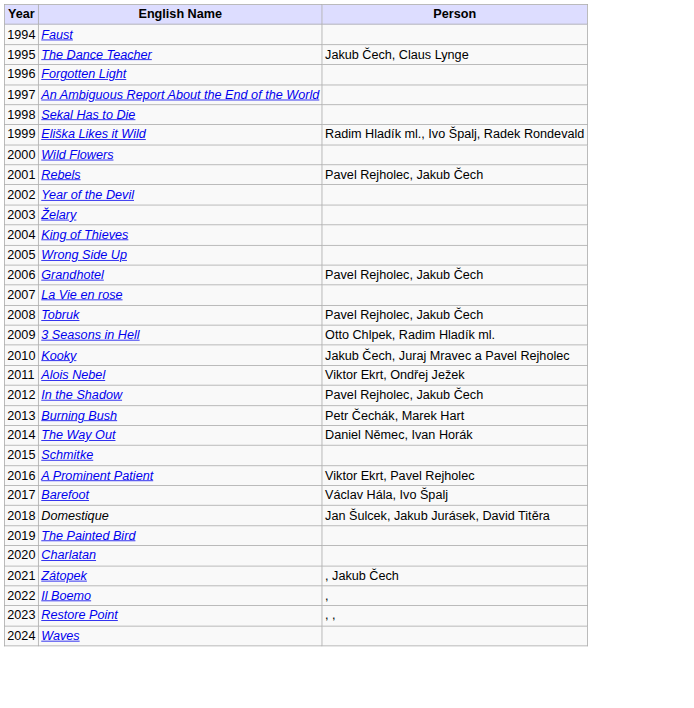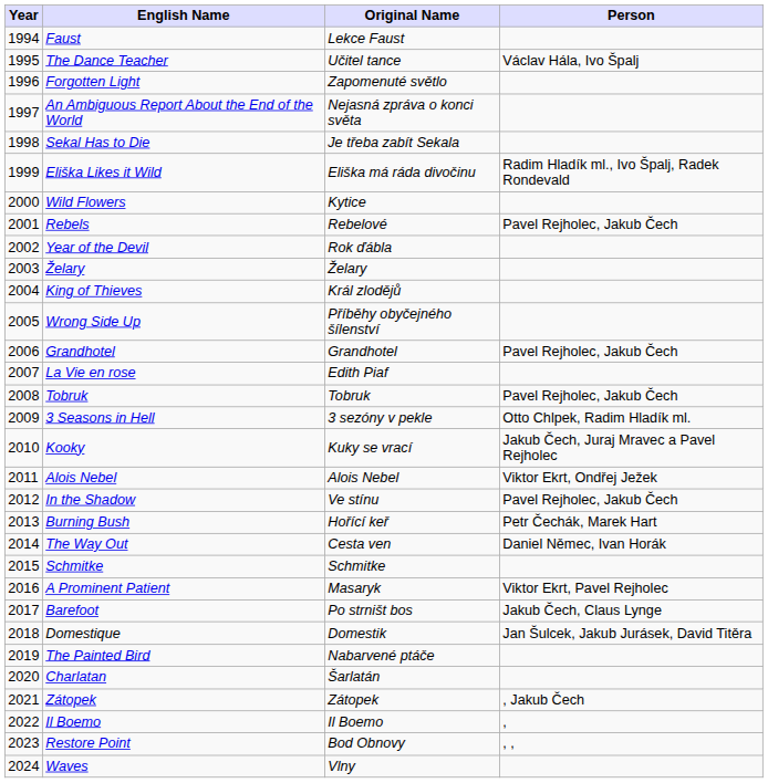 <table class="wikitable sortable">
 <tr>
 <th style="background:#DDDDFF;">Year</th>
 <th style="background:#DDDDFF;">English Name</th>
+<th style="background:#DDDDFF;">Original Name</th>
 <th style="background:#DDDDFF;">Person</th>
 </tr>
 <tr>
 <td>1994</td>
 <td><em><a href='#'>Faust</a></em></td>
+<td><em>Lekce Faust</em></td>
 <td></td>
 </tr>
 <tr>
 <td>1995</td>
 <td><em><a href='#'>The Dance Teacher</a></em></td>
-<td>Jakub Čech, Claus Lynge</td>
+<td><em>Učitel tance</em></td>
+<td>Václav Hála, Ivo Špalj</td>
 </tr>
 <tr>
 <td>1996</td>
 <td><em><a href='#'>Forgotten Light</a></em></td>
+<td><em>Zapomenuté světlo</em></td>
 <td></td>
 </tr>
 <tr>
 <td>1997</td>
 <td><em><a href='#'>An Ambiguous Report About the End of the World</a></em></td>
+<td><em>Nejasná zpráva o konci světa</em></td>
 <td></td>
 </tr>
 <tr>
 <td>1998</td>
 <td><em><a href='#'>Sekal Has to Die</a></em></td>
+<td><em>Je třeba zabít Sekala</em></td>
 <td></td>
 </tr>
 <tr>
 <td>1999</td>
 <td><em><a href='#'>Eliška Likes it Wild</a></em></td>
+<td><em>Eliška má ráda divočinu</em></td>
 <td>Radim Hladík ml., Ivo Špalj, Radek Rondevald</td>
 </tr>
 <tr>
 <td>2000</td>
 <td><em><a href='#'>Wild Flowers</a></em></td>
+<td><em>Kytice</em></td>
 <td></td>
 </tr>
 <tr>
 <td>2001</td>
 <td><em><a href='#'>Rebels</a></em></td>
+<td><em>Rebelové</em></td>
 <td>Pavel Rejholec, Jakub Čech</td>
 </tr>
 <tr>
 <td>2002</td>
 <td><em><a href='#'>Year of the Devil</a></em></td>
+<td><em>Rok ďábla</em></td>
 <td></td>
 </tr>
 <tr>
 <td>2003</td>
 <td><em><a href='#'>Želary</a></em></td>
+<td><em>Želary</em></td>
 <td></td>
 </tr>
 <tr>
 <td>2004</td>
 <td><em><a href='#'>King of Thieves</a></em></td>
+<td><em>Král zlodějů</em></td>
 <td></td>
 </tr>
 <tr>
 <td>2005</td>
 <td><em><a href='#'>Wrong Side Up</a></em></td>
+<td><em>Příběhy obyčejného šílenství</em></td>
 <td></td>
 </tr>
 <tr>
 <td>2006</td>
 <td><em><a href='#'>Grandhotel</a></em></td>
+<td><em>Grandhotel</em></td>
 <td>Pavel Rejholec, Jakub Čech</td>
 </tr>
 <tr>
 <td>2007</td>
 <td><em><a href='#'>La Vie en rose</a></em></td>
+<td><em>Edith Piaf</em></td>
 <td></td>
 </tr>
 <tr>
 <td>2008</td>
 <td><em><a href='#'>Tobruk</a></em></td>
+<td><em>Tobruk</em></td>
 <td>Pavel Rejholec, Jakub Čech</td>
 </tr>
 <tr>
 <td>2009</td>
 <td><em><a href='#'>3 Seasons in Hell</a></em></td>
+<td><em>3 sezóny v pekle</em></td>
 <td>Otto Chlpek, Radim Hladík ml.</td>
 </tr>
 <tr>
 <td>2010</td>
 <td><em><a href='#'>Kooky</a></em></td>
+<td><em>Kuky se vrací</em></td>
 <td>Jakub Čech, Juraj Mravec a Pavel Rejholec</td>
 </tr>
 <tr>
 <td>2011</td>
 <td><em><a href='#'>Alois Nebel</a></em></td>
+<td><em>Alois Nebel</em></td>
 <td>Viktor Ekrt, Ondřej Ježek</td>
 </tr>
 <tr>
 <td>2012</td>
 <td><em><a href='#'>In the Shadow</a></em></td>
+<td><em>Ve stínu</em></td>
 <td>Pavel Rejholec, Jakub Čech</td>
 </tr>
 <tr>
 <td>2013</td>
 <td><em><a href='#'>Burning Bush</a></em></td>
+<td><em>Hořící keř</em></td>
 <td>Petr Čechák, Marek Hart</td>
 </tr>
 <tr>
 <td>2014</td>
 <td><em><a href='#'>The Way Out</a></em></td>
+<td><em>Cesta ven</em></td>
 <td>Daniel Němec, Ivan Horák</td>
 </tr>
 <tr>
 <td>2015</td>
 <td><em><a href='#'>Schmitke</a></em></td>
+<td><em>Schmitke</em></td>
 <td></td>
 </tr>
 <tr>
 <td>2016</td>
 <td><em><a href='#'>A Prominent Patient</a></em></td>
+<td><em>Masaryk</em></td>
 <td>Viktor Ekrt, Pavel Rejholec</td>
 </tr>
 <tr>
 <td>2017</td>
 <td><em><a href='#'>Barefoot</a></em></td>
-<td>Václav Hála, Ivo Špalj</td>
+<td><em>Po strništ bos</em></td>
+<td>Jakub Čech, Claus Lynge</td>
 </tr>
 <tr>
 <td>2018</td>
 <td><em>Domestique</em></td>
+<td><em>Domestik</em></td>
 <td>Jan Šulcek, Jakub Jurásek, David Titěra</td>
 </tr>
 <tr>
 <td>2019</td>
 <td><em><a href='#'>The Painted Bird</a></em></td>
+<td><em>Nabarvené ptáče</em></td>
 <td></td>
 </tr>
 <tr>
 <td>2020</td>
 <td><em><a href='#'>Charlatan</a></em></td>
+<td><em>Šarlatán</em></td>
 <td></td>
 </tr>
 <tr>
 <td>2021</td>
 <td><em><a href='#'>Zátopek</a></em></td>
+<td><em>Zátopek</em></td>
 <td>, Jakub Čech</td>
 </tr>
 <tr>
 <td>2022</td>
 <td><em><a href='#'>Il Boemo</a></em></td>
+<td><em>Il Boemo</em></td>
 <td>, </td>
 </tr>
 <tr>
 <td>2023</td>
 <td><em><a href='#'>Restore Point</a></em></td>
+<td><em>Bod Obnovy</em></td>
 <td>, , </td>
 </tr>
 <tr>
 <td>2024</td>
 <td><em><a href='#'>Waves</a></em></td>
+<td><em>Vlny</em></td>
 <td></td>
 </tr>
 </table>
